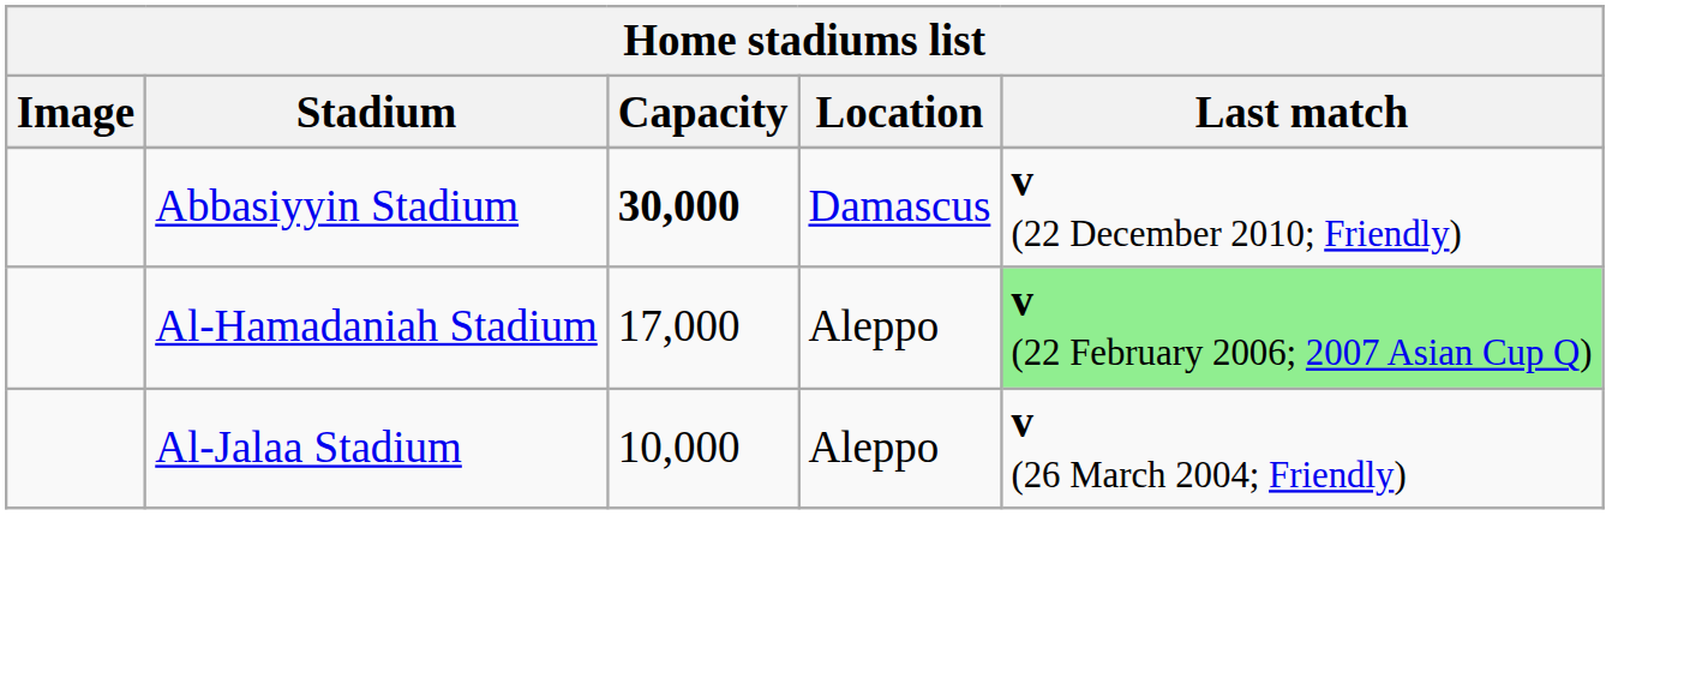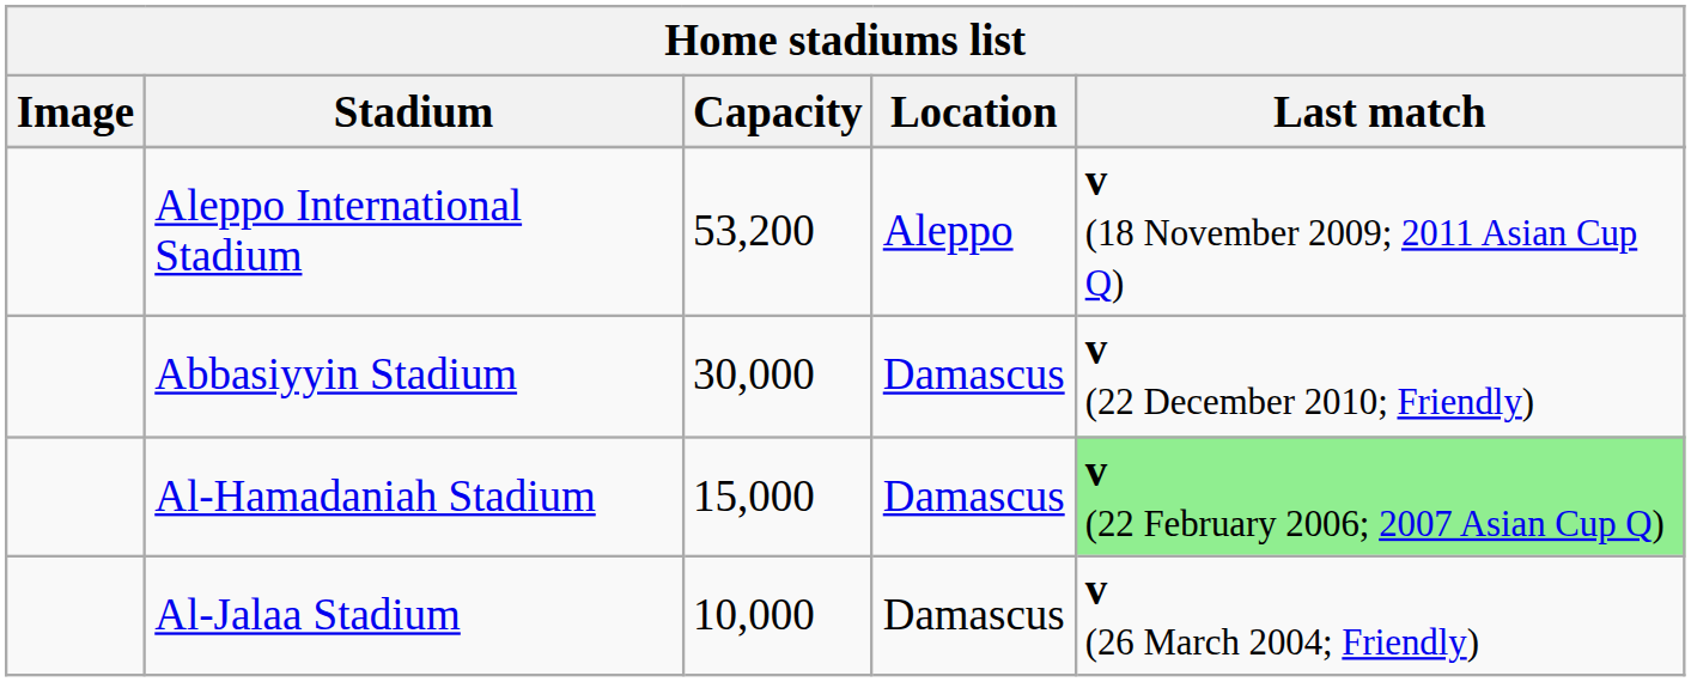 <table class="wikitable mw-collapsible" style="text-align:center;font-size:100%;">
 <tr>
 <th colspan="5">Home stadiums list</th>
 </tr>
 <tr>
 <th>Image</th>
 <th>Stadium</th>
 <th>Capacity</th>
 <th>Location</th>
 <th>Last match</th>
 </tr>
 <tr>
 </tr>
 <tr>
 <td></td>
+<td style="text-align:left"><a href='#'>Aleppo International Stadium</a></td>
+<td style="text-align:left">53,200</td>
+<td style="text-align:left"><a href='#'>Aleppo</a></td>
+<td style="text-align:left"><strong>v</strong>  <br><small>(18 November 2009; <a href='#'>2011 Asian Cup Q</a>)</small></td>
+</tr>
+<tr>
+<td></td>
 <td style="text-align:left"><a href='#'>Abbasiyyin Stadium</a></td>
-<td style="text-align:left"><strong>30,000</strong></td>
+<td style="text-align:left">30,000</td>
 <td style="text-align:left"><a href='#'>Damascus</a></td>
 <td style="text-align:left"><strong>v</strong>  <br><small>(22 December 2010; <a href='#'>Friendly</a>)</small></td>
 </tr>
 <tr>
 <td></td>
 <td style="text-align:left"><a href='#'>Al-Hamadaniah Stadium</a></td>
-<td style="text-align:left">17,000</td>
-<td style="text-align:left">Aleppo</td>
+<td style="text-align:left">15,000</td>
+<td style="text-align:left"><a href='#'>Damascus</a></td>
 <td style="background: lightgreen; text-align:left"><strong>v</strong>  <br><small>(22 February 2006; <a href='#'>2007 Asian Cup Q</a>)</small></td>
 </tr>
 <tr>
 <td></td>
 <td style="text-align:left"><a href='#'>Al-Jalaa Stadium</a></td>
 <td style="text-align:left">10,000</td>
-<td style="text-align:left">Aleppo</td>
+<td style="text-align:left">Damascus</td>
 <td style="text-align:left"><strong>v</strong>  <br><small>(26 March 2004; <a href='#'>Friendly</a>)</small></td>
 </tr>
 </table>
